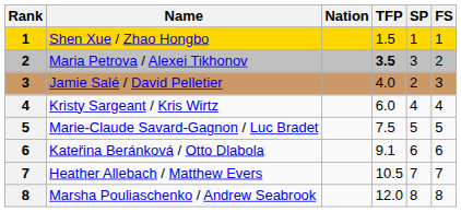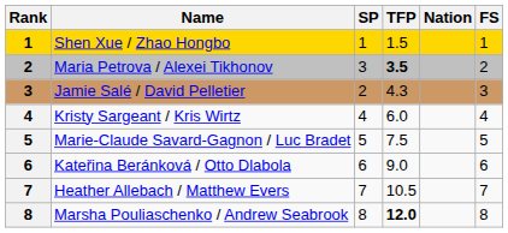 <table class="wikitable">
 <tr>
 <th>Rank</th>
 <th>Name</th>
+<th>SP</th>
+<th>TFP</th>
 <th>Nation</th>
-<th>TFP</th>
-<th>SP</th>
 <th>FS</th>
 </tr>
 <tr bgcolor="gold">
 <td align="center"><strong>1</strong></td>
 <td><a href='#'>Shen Xue</a> / <a href='#'>Zhao Hongbo</a></td>
+<td>1</td>
+<td>1.5</td>
 <td></td>
-<td>1.5</td>
-<td>1</td>
 <td>1</td>
 </tr>
 <tr bgcolor="silver">
 <td align="center"><strong>2</strong></td>
 <td><a href='#'>Maria Petrova</a> / <a href='#'>Alexei Tikhonov</a></td>
+<td>3</td>
+<td><strong>3.5</strong></td>
 <td></td>
-<td><strong>3.5</strong></td>
-<td>3</td>
 <td>2</td>
 </tr>
 <tr bgcolor="cc9966">
 <td align="center"><strong>3</strong></td>
 <td><a href='#'>Jamie Salé</a> / <a href='#'>David Pelletier</a></td>
+<td>2</td>
+<td>4.3</td>
 <td></td>
-<td>4.0</td>
-<td>2</td>
 <td>3</td>
 </tr>
 <tr>
 <th>4</th>
 <td><a href='#'>Kristy Sargeant</a> / <a href='#'>Kris Wirtz</a></td>
+<td>4</td>
+<td>6.0</td>
 <td></td>
-<td>6.0</td>
-<td>4</td>
 <td>4</td>
 </tr>
 <tr>
 <th>5</th>
 <td><a href='#'>Marie-Claude Savard-Gagnon</a> / <a href='#'>Luc Bradet</a></td>
+<td>5</td>
+<td>7.5</td>
 <td></td>
-<td>7.5</td>
-<td>5</td>
 <td>5</td>
 </tr>
 <tr>
 <th>6</th>
 <td><a href='#'>Kateřina Beránková</a> / <a href='#'>Otto Dlabola</a></td>
+<td>6</td>
+<td>9.0</td>
 <td></td>
-<td>9.1</td>
-<td>6</td>
 <td>6</td>
 </tr>
 <tr>
 <th>7</th>
 <td><a href='#'>Heather Allebach</a> / <a href='#'>Matthew Evers</a></td>
+<td>7</td>
+<td>10.5</td>
 <td></td>
-<td>10.5</td>
-<td>7</td>
 <td>7</td>
 </tr>
 <tr>
 <th>8</th>
 <td><a href='#'>Marsha Pouliaschenko</a> / <a href='#'>Andrew Seabrook</a></td>
+<td>8</td>
+<td><strong>12.0</strong></td>
 <td></td>
-<td>12.0</td>
-<td>8</td>
 <td>8</td>
 </tr>
 </table>
